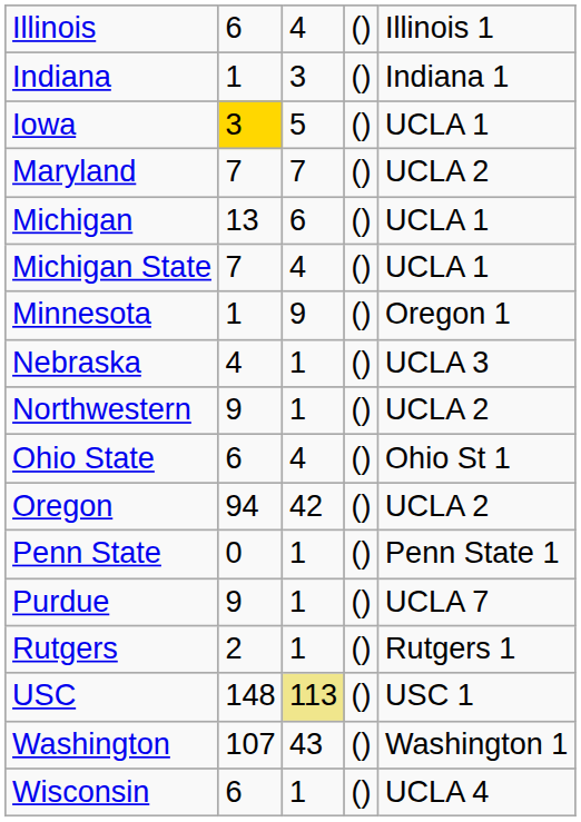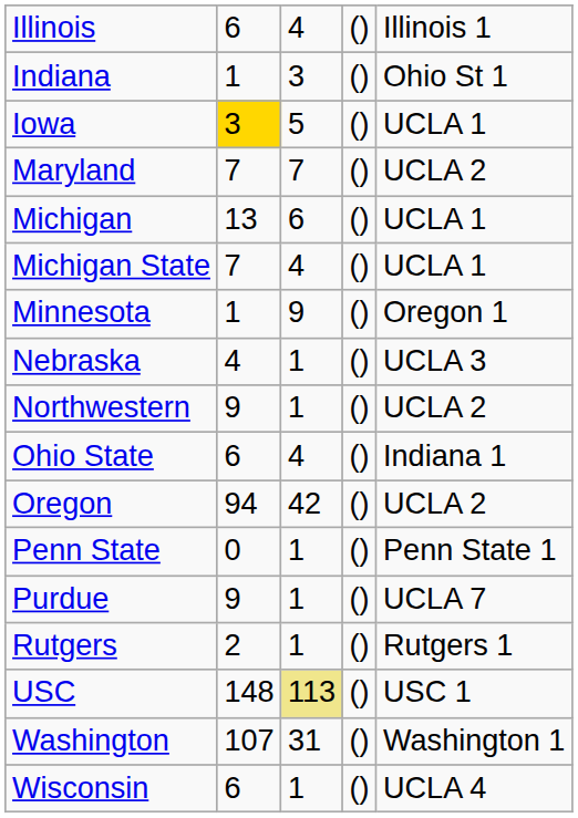 <table class="wikitable sortable">
 <tr>
 <td><a href='#'>Illinois</a></td>
 <td>6</td>
 <td>4</td>
 <td>()</td>
 <td>Illinois 1</td>
 </tr>
 <tr>
 <td><a href='#'>Indiana</a></td>
 <td>1</td>
 <td>3</td>
 <td>()</td>
-<td>Indiana 1</td>
+<td>Ohio St 1</td>
 </tr>
 <tr>
 <td><a href='#'>Iowa</a></td>
 <td style="background: gold;">3</td>
 <td>5</td>
 <td>()</td>
 <td>UCLA 1</td>
 </tr>
 <tr>
 <td><a href='#'>Maryland</a></td>
 <td>7</td>
 <td>7</td>
 <td>()</td>
 <td>UCLA 2</td>
 </tr>
 <tr>
 <td><a href='#'>Michigan</a></td>
 <td>13</td>
 <td>6</td>
 <td>()</td>
 <td>UCLA 1</td>
 </tr>
 <tr>
 <td><a href='#'>Michigan State</a></td>
 <td>7</td>
 <td>4</td>
 <td>()</td>
 <td>UCLA 1</td>
 </tr>
 <tr>
 <td><a href='#'>Minnesota</a></td>
 <td>1</td>
 <td>9</td>
 <td>()</td>
 <td>Oregon 1</td>
 </tr>
 <tr>
 <td><a href='#'>Nebraska</a></td>
 <td>4</td>
 <td>1</td>
 <td>()</td>
 <td>UCLA 3</td>
 </tr>
 <tr>
 <td><a href='#'>Northwestern</a></td>
 <td>9</td>
 <td>1</td>
 <td>()</td>
 <td>UCLA 2</td>
 </tr>
 <tr>
 <td><a href='#'>Ohio State</a></td>
 <td>6</td>
 <td>4</td>
 <td>()</td>
-<td>Ohio St 1</td>
+<td>Indiana 1</td>
 </tr>
 <tr>
 <td><a href='#'>Oregon</a></td>
 <td>94</td>
 <td>42</td>
 <td>()</td>
 <td>UCLA 2</td>
 </tr>
 <tr>
 <td><a href='#'>Penn State</a></td>
 <td>0</td>
 <td>1</td>
 <td>()</td>
 <td>Penn State 1</td>
 </tr>
 <tr>
 <td><a href='#'>Purdue</a></td>
 <td>9</td>
 <td>1</td>
 <td>()</td>
 <td>UCLA 7</td>
 </tr>
 <tr>
 <td><a href='#'>Rutgers</a></td>
 <td>2</td>
 <td>1</td>
 <td>()</td>
 <td>Rutgers 1</td>
 </tr>
 <tr>
 <td><a href='#'>USC</a></td>
 <td>148</td>
 <td style="background: khaki;">113</td>
 <td>()</td>
 <td>USC 1</td>
 </tr>
 <tr>
 <td><a href='#'>Washington</a></td>
 <td>107</td>
-<td>43</td>
+<td>31</td>
 <td>()</td>
 <td>Washington 1</td>
 </tr>
 <tr>
 <td><a href='#'>Wisconsin</a></td>
 <td>6</td>
 <td>1</td>
 <td>()</td>
 <td>UCLA 4</td>
 </tr>
 </table>
